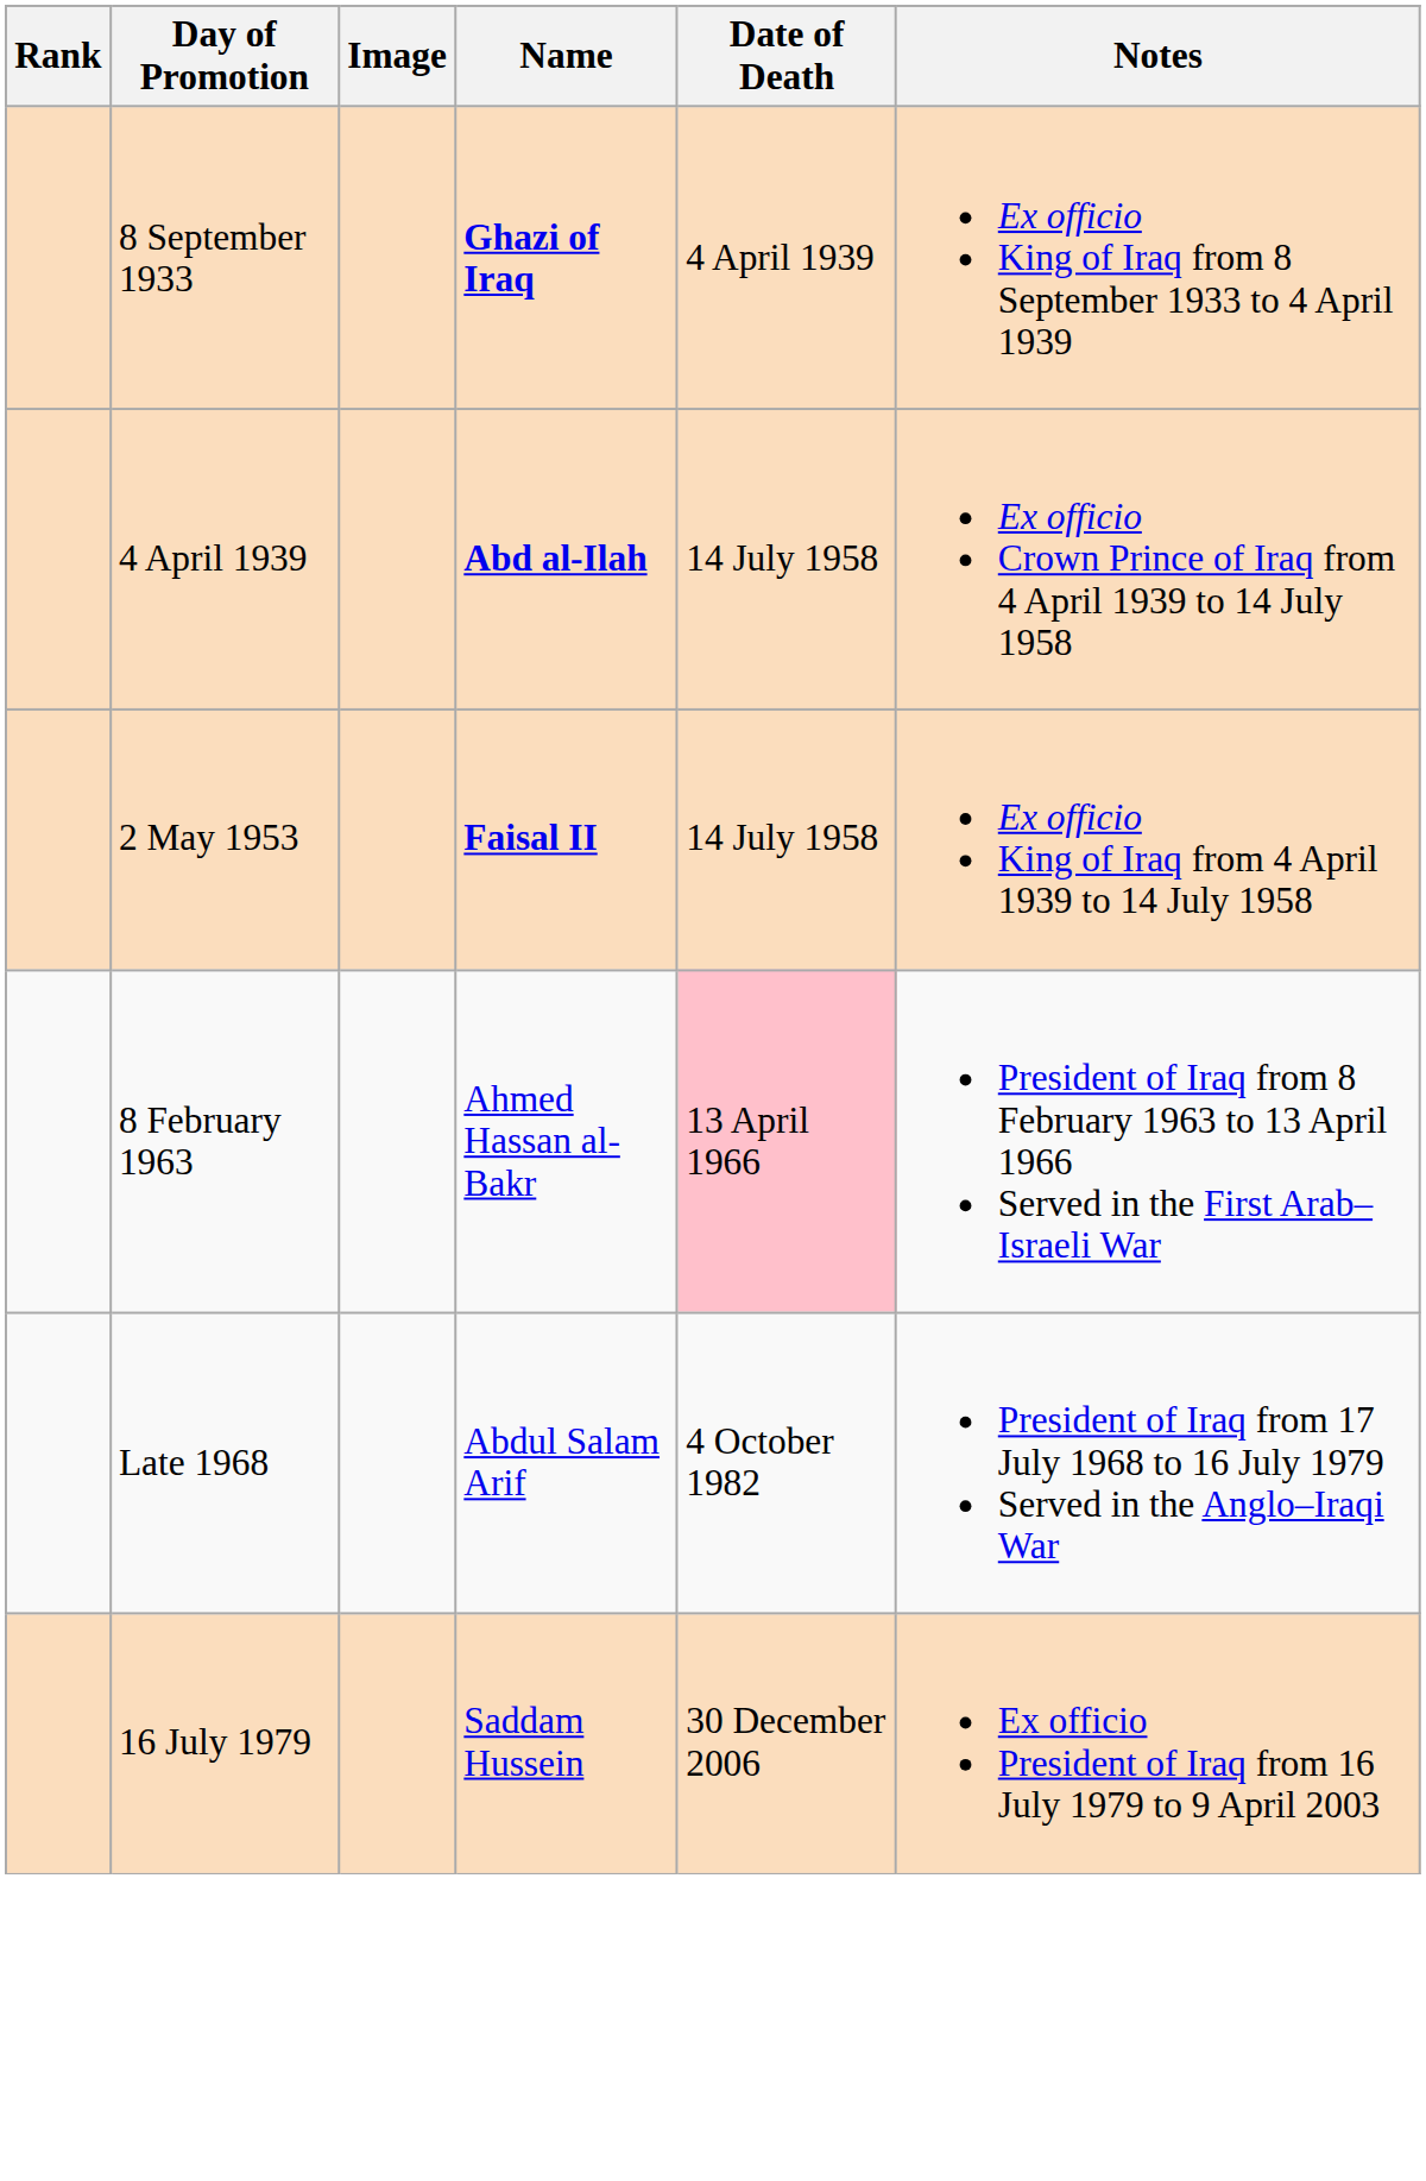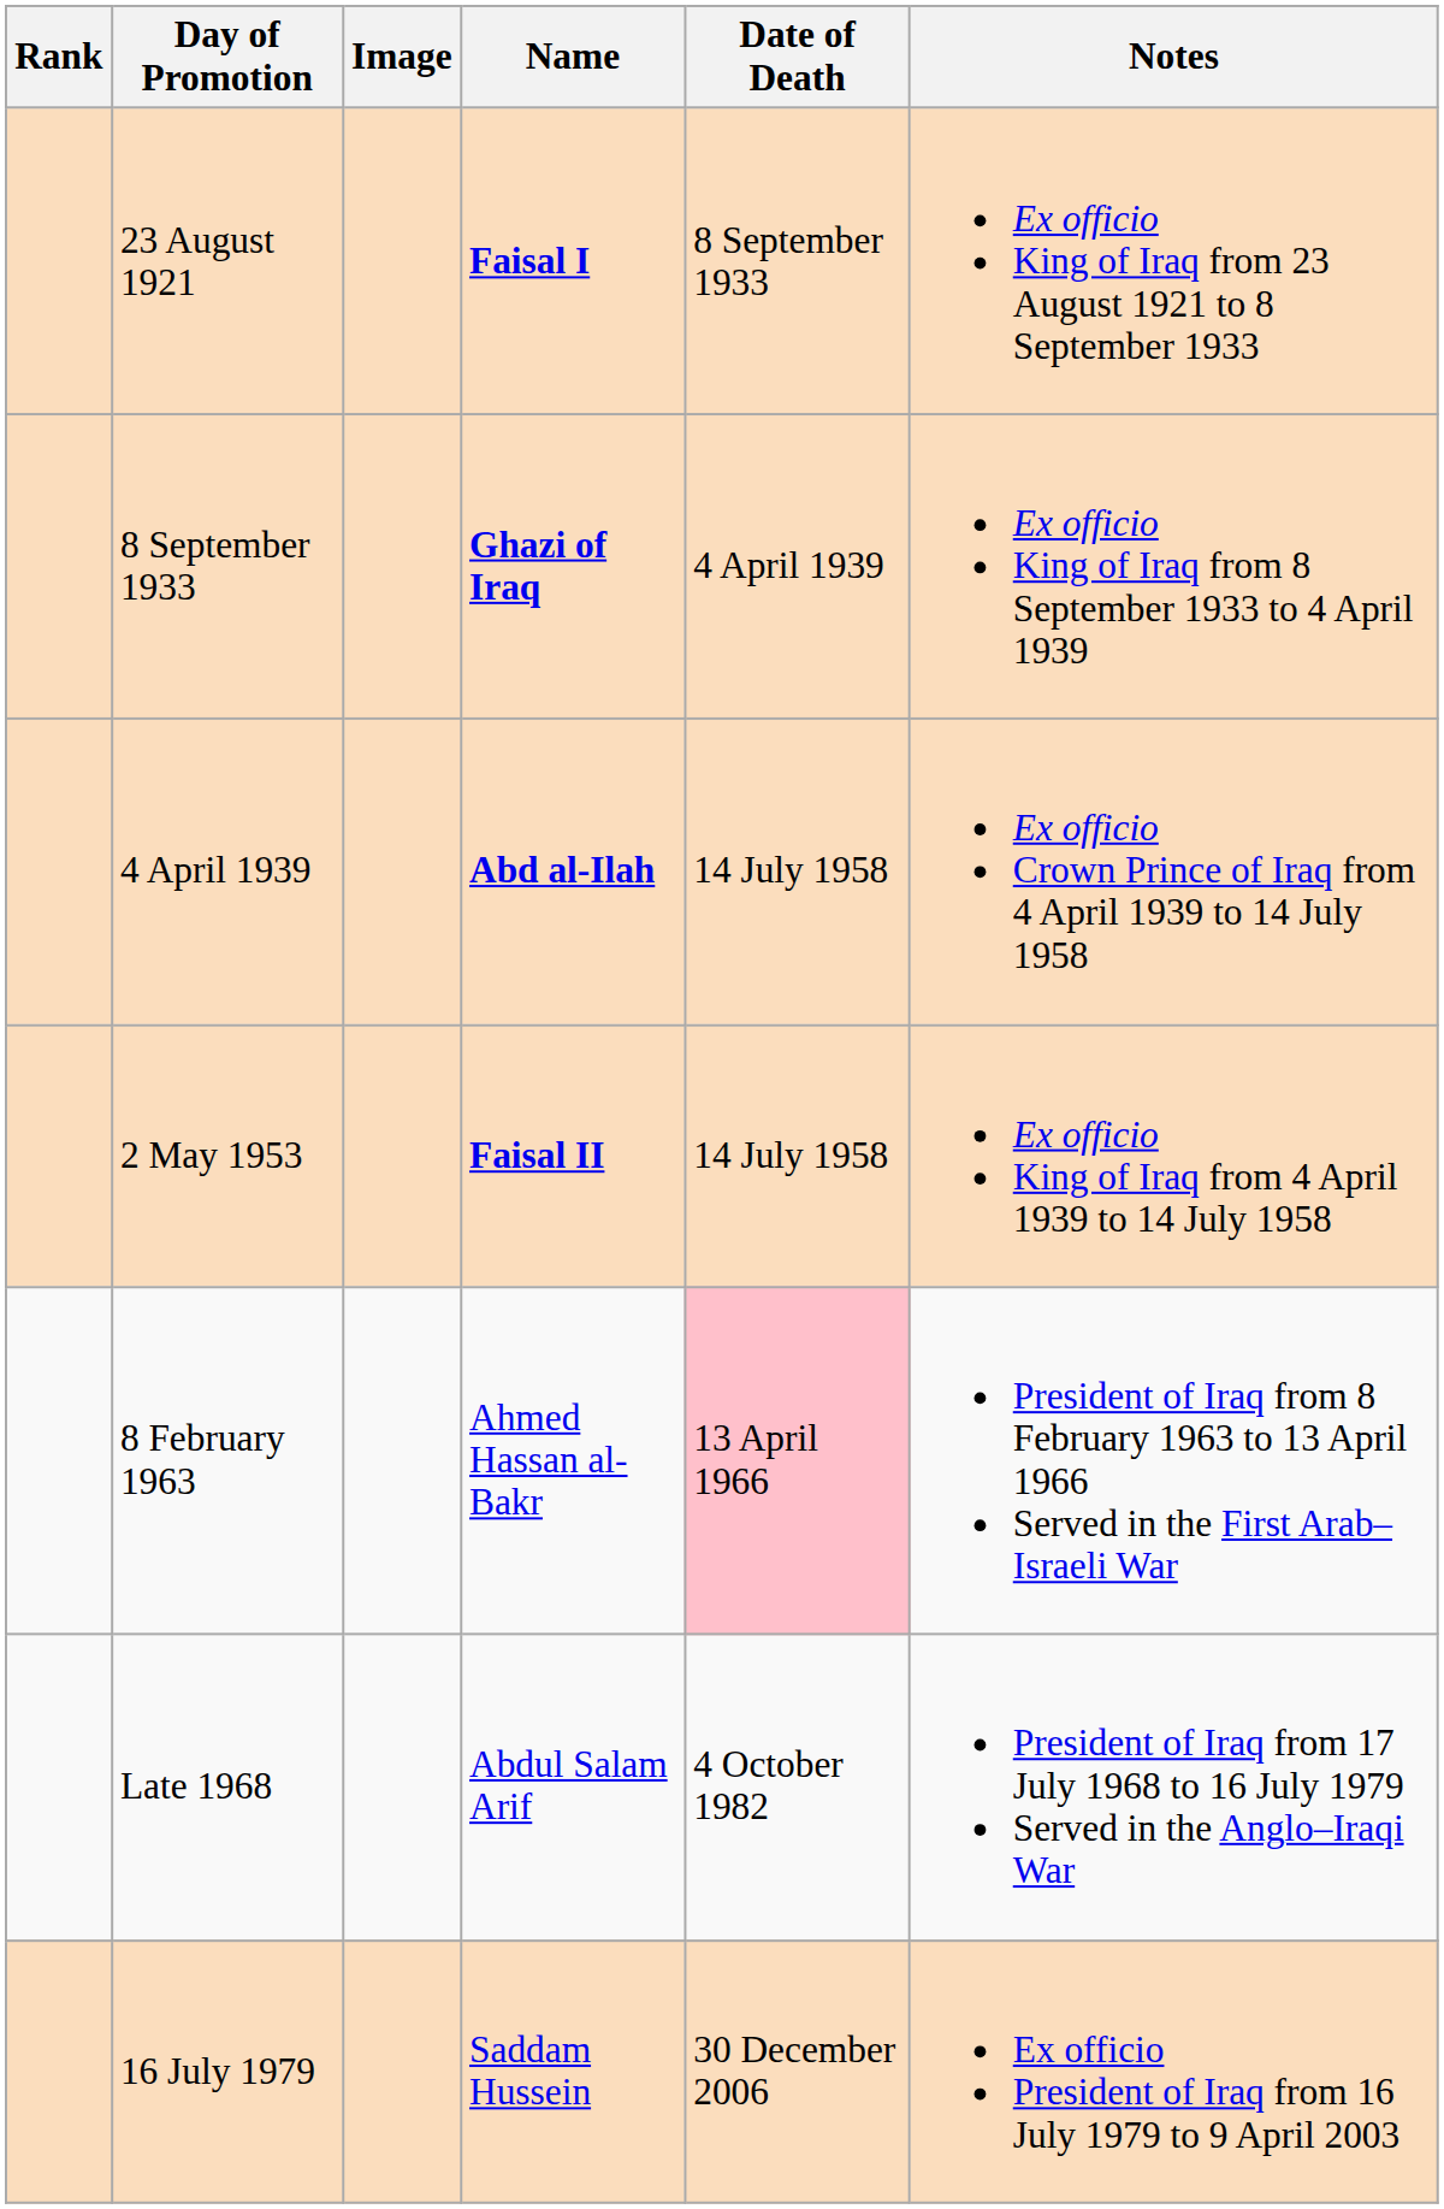 <table class="wikitable sortable">
 <tr>
 <th>Rank</th>
 <th>Day of Promotion</th>
 <th>Image</th>
 <th class="unsortable">Name</th>
 <th>Date of Death</th>
 <th>Notes</th>
+</tr>
+<tr>
+<td bgcolor="#FBDDBD"><br></td>
+<td bgcolor="#FBDDBD">23 August 1921</td>
+<td bgcolor="#FBDDBD"></td>
+<td bgcolor="#FBDDBD"><strong><a href='#'>Faisal I</a></strong></td>
+<td bgcolor="#FBDDBD">8 September 1933</td>
+<td bgcolor="#FBDDBD"><br><ul><li><em><a href='#'>Ex officio</a></em></li><li><a href='#'>King of Iraq</a> from 23 August 1921 to 8 September 1933</li></ul></td>
 </tr>
 <tr>
 <td bgcolor="#FBDDBD"><br></td>
 <td bgcolor="#FBDDBD">8 September 1933</td>
 <td bgcolor="#FBDDBD"></td>
 <td bgcolor="#FBDDBD"><strong><a href='#'>Ghazi of Iraq</a></strong></td>
 <td bgcolor="#FBDDBD">4 April 1939</td>
 <td bgcolor="#FBDDBD"><br><ul><li><em><a href='#'>Ex officio</a></em></li><li><a href='#'>King of Iraq</a> from 8 September 1933 to 4 April 1939</li></ul></td>
 </tr>
 <tr>
 <td bgcolor="#FBDDBD"><br></td>
 <td bgcolor="#FBDDBD">4 April 1939</td>
 <td bgcolor="#FBDDBD"></td>
 <td bgcolor="#FBDDBD"><strong><a href='#'>Abd al-Ilah</a></strong></td>
 <td bgcolor="#FBDDBD">14 July 1958</td>
 <td bgcolor="#FBDDBD"><br><ul><li><em><a href='#'>Ex officio</a></em></li><li><a href='#'>Crown Prince of Iraq</a> from 4 April 1939 to 14 July 1958</li></ul></td>
 </tr>
 <tr>
 <td bgcolor="#FBDDBD"><br></td>
 <td bgcolor="#FBDDBD">2 May 1953</td>
 <td bgcolor="#FBDDBD"></td>
 <td bgcolor="#FBDDBD"><strong><a href='#'>Faisal II</a></strong></td>
 <td bgcolor="#FBDDBD">14 July 1958</td>
 <td bgcolor="#FBDDBD"><br><ul><li><em><a href='#'>Ex officio</a></em></li><li><a href='#'>King of Iraq</a> from 4 April 1939 to 14 July 1958</li></ul></td>
 </tr>
 <tr>
 <td><br></td>
 <td>8 February 1963</td>
 <td></td>
 <td><a href='#'>Ahmed Hassan al-Bakr</a></td>
 <td style="background: pink;">13 April 1966</td>
 <td><br><ul><li><a href='#'>President of Iraq</a> from 8 February 1963 to 13 April 1966 </li><li>Served in the <a href='#'>First Arab–Israeli War</a></li></ul></td>
 </tr>
 <tr>
 <td><br></td>
 <td>Late 1968</td>
 <td></td>
 <td><a href='#'>Abdul Salam Arif</a></td>
 <td>4 October 1982</td>
 <td><br><ul><li><a href='#'>President of Iraq</a> from 17 July 1968 to 16 July 1979</li><li>Served in the <a href='#'>Anglo–Iraqi War</a></li></ul></td>
 </tr>
 <tr>
 <td bgcolor="#FBDDBD"><br></td>
 <td bgcolor="#FBDDBD">16 July 1979</td>
 <td bgcolor="#FBDDBD"></td>
 <td bgcolor="#FBDDBD"><a href='#'>Saddam Hussein</a></td>
 <td bgcolor="#FBDDBD">30 December 2006</td>
 <td bgcolor="#FBDDBD"><br><ul><li><a href='#'>Ex officio</a></li><li><a href='#'>President of Iraq</a> from 16 July 1979 to 9 April 2003</li></ul></td>
 </tr>
 </table>
